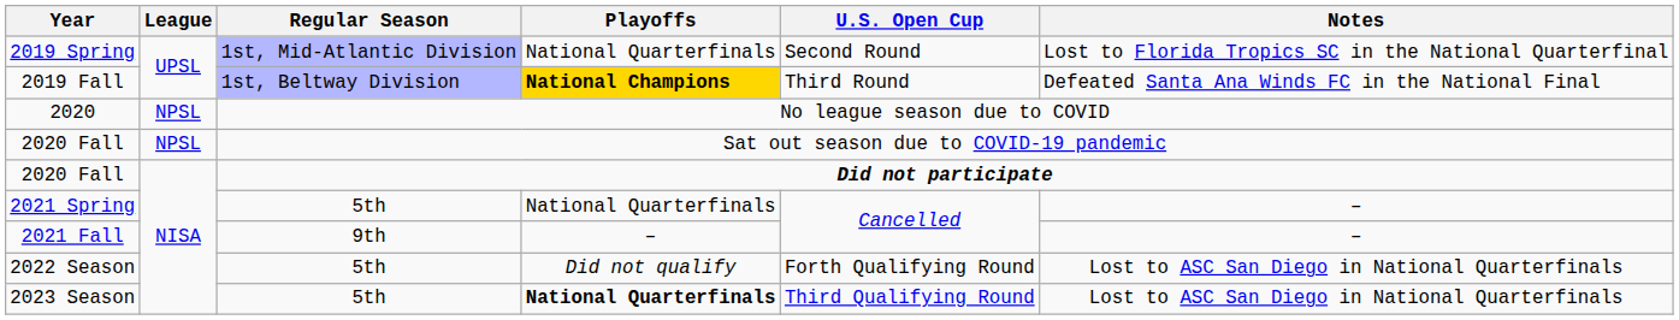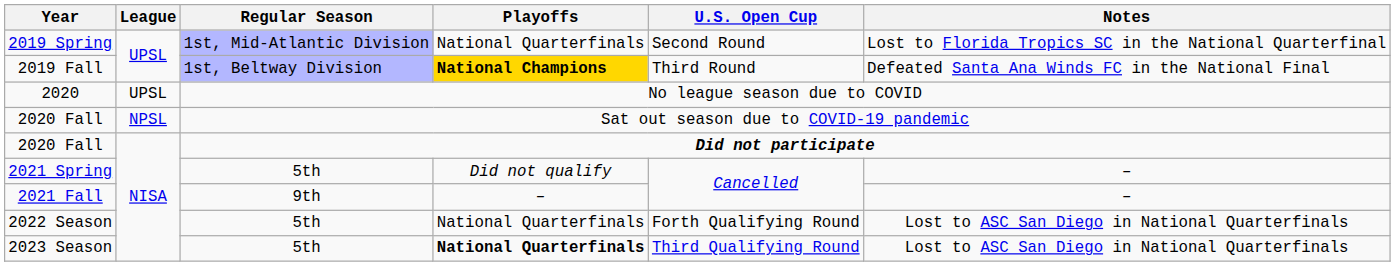 <table class="wikitable">
 <tr>
 <th>Year</th>
 <th>League</th>
 <th>Regular Season</th>
 <th>Playoffs</th>
 <th><a href='#'>U.S. Open Cup</a></th>
 <th>Notes</th>
 </tr>
 <tr>
 <td style="text-align:center;"><a href='#'>2019 Spring</a></td>
 <td style="text-align:center;"rowspan="2"><a href='#'>UPSL</a></td>
 <td bgcolor="B3B7FF">1st, Mid-Atlantic Division</td>
 <td>National Quarterfinals</td>
 <td>Second Round</td>
 <td>Lost to <a href='#'>Florida Tropics SC</a> in the National Quarterfinal</td>
 </tr>
 <tr>
 <td style="text-align:center;">2019 Fall</td>
 <td bgcolor="B3B7FF">1st, Beltway Division</td>
 <td style="background:gold;"><strong>National Champions</strong></td>
 <td>Third Round</td>
 <td>Defeated <a href='#'>Santa Ana Winds FC</a> in the National Final</td>
 </tr>
 <tr>
 <td style="text-align:center;">2020</td>
-<td style="text-align:center;"><a href='#'>NPSL</a></td>
+<td style="text-align:center;">UPSL</td>
 <td colspan="4" style="text-align:center;">No league season due to COVID</td>
 </tr>
 <tr>
 <td style="text-align:center;">2020 Fall</td>
 <td style="text-align:center;"><a href='#'>NPSL</a></td>
 <td colspan="4" style="text-align:center;">Sat out season due to <a href='#'>COVID-19 pandemic</a></td>
 </tr>
 <tr>
 <td style="text-align:center;">2020 Fall</td>
 <td rowspan="5" style="text-align:center;"><a href='#'>NISA</a></td>
 <td colspan="4" style="text-align:center;"><strong><em>Did not participate</em></strong></td>
 </tr>
 <tr>
 <td style="text-align:center;"><a href='#'>2021 Spring</a></td>
 <td style="text-align:center;">5th</td>
-<td style="text-align:center;">National Quarterfinals</td>
+<td style="text-align:center;"><em>Did not qualify</em></td>
 <td style="text-align:center;"rowspan="2"><em><a href='#'>Cancelled</a></em></td>
 <td style="text-align:center;"><em>–</em></td>
 </tr>
 <tr>
 <td style="text-align:center;"><a href='#'>2021 Fall</a></td>
 <td style="text-align:center;">9th</td>
 <td style="text-align:center;"><em>–</em></td>
 <td style="text-align:center;"><em>–</em></td>
 </tr>
 <tr>
 <td>2022 Season</td>
 <td style="text-align:center;">5th</td>
-<td style="text-align:center;"><em>Did not qualify</em></td>
+<td style="text-align:center;">National Quarterfinals</td>
 <td>Forth Qualifying Round</td>
 <td style="text-align:center;">Lost to <a href='#'>ASC San Diego</a> in National Quarterfinals</td>
 </tr>
 <tr>
 <td>2023 Season</td>
 <td style="text-align:center;">5th</td>
 <td style="text-align:center;"><strong>National Quarterfinals</strong></td>
 <td><a href='#'>Third Qualifying Round</a></td>
 <td style="text-align:center;">Lost to <a href='#'>ASC San Diego</a> in National Quarterfinals</td>
 </tr>
 </table>
